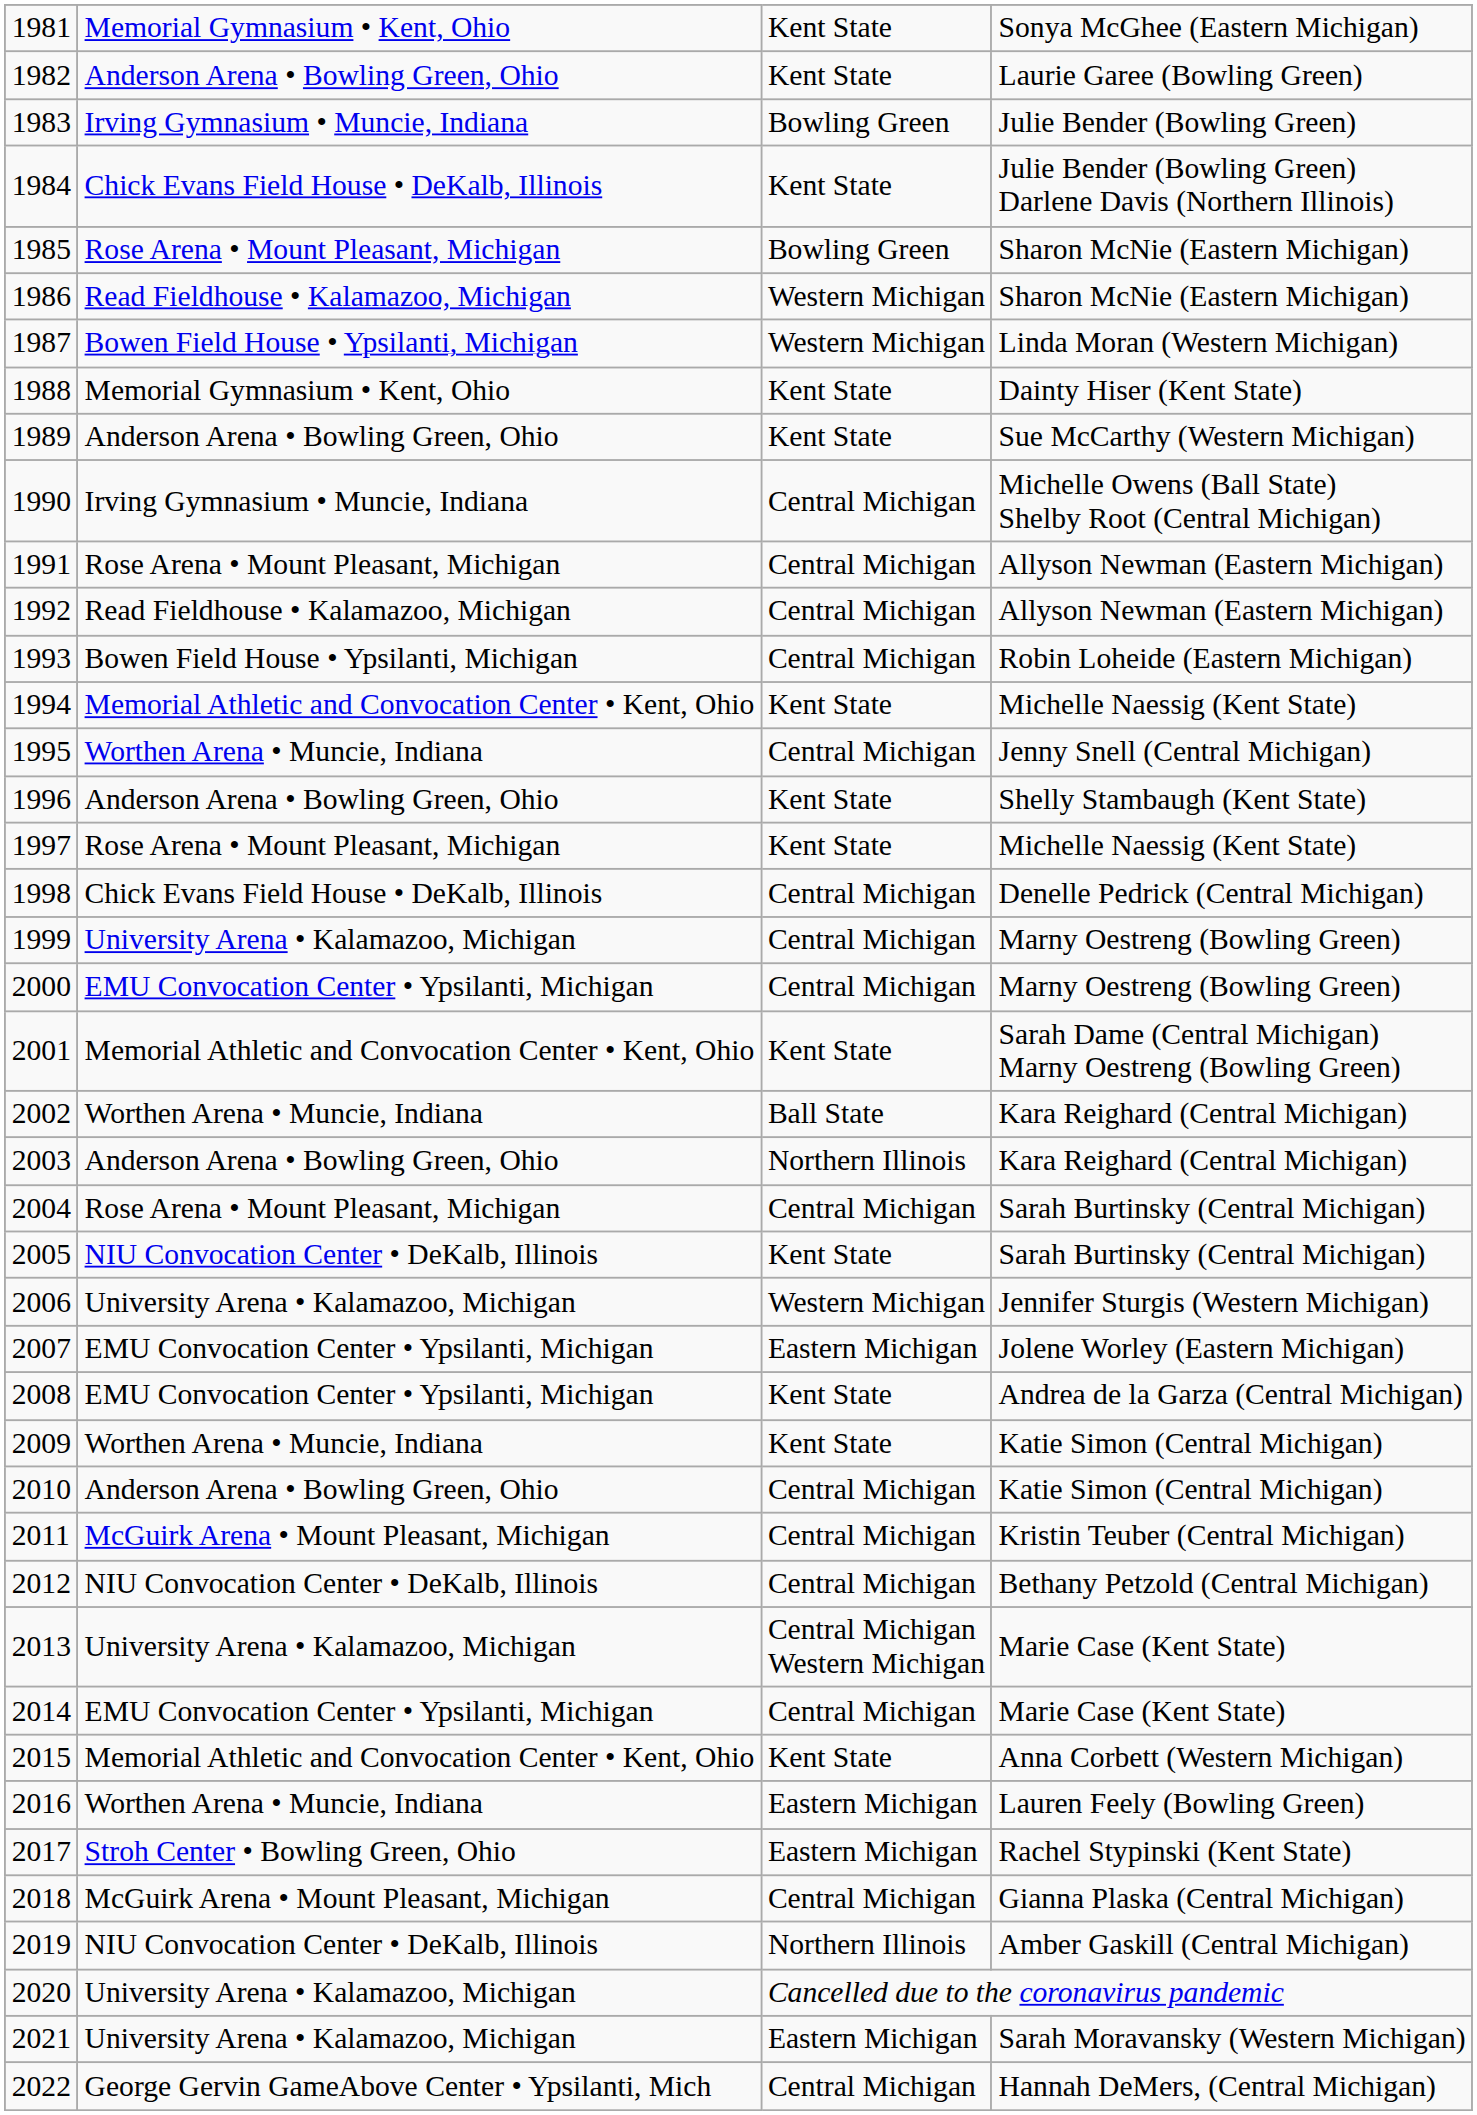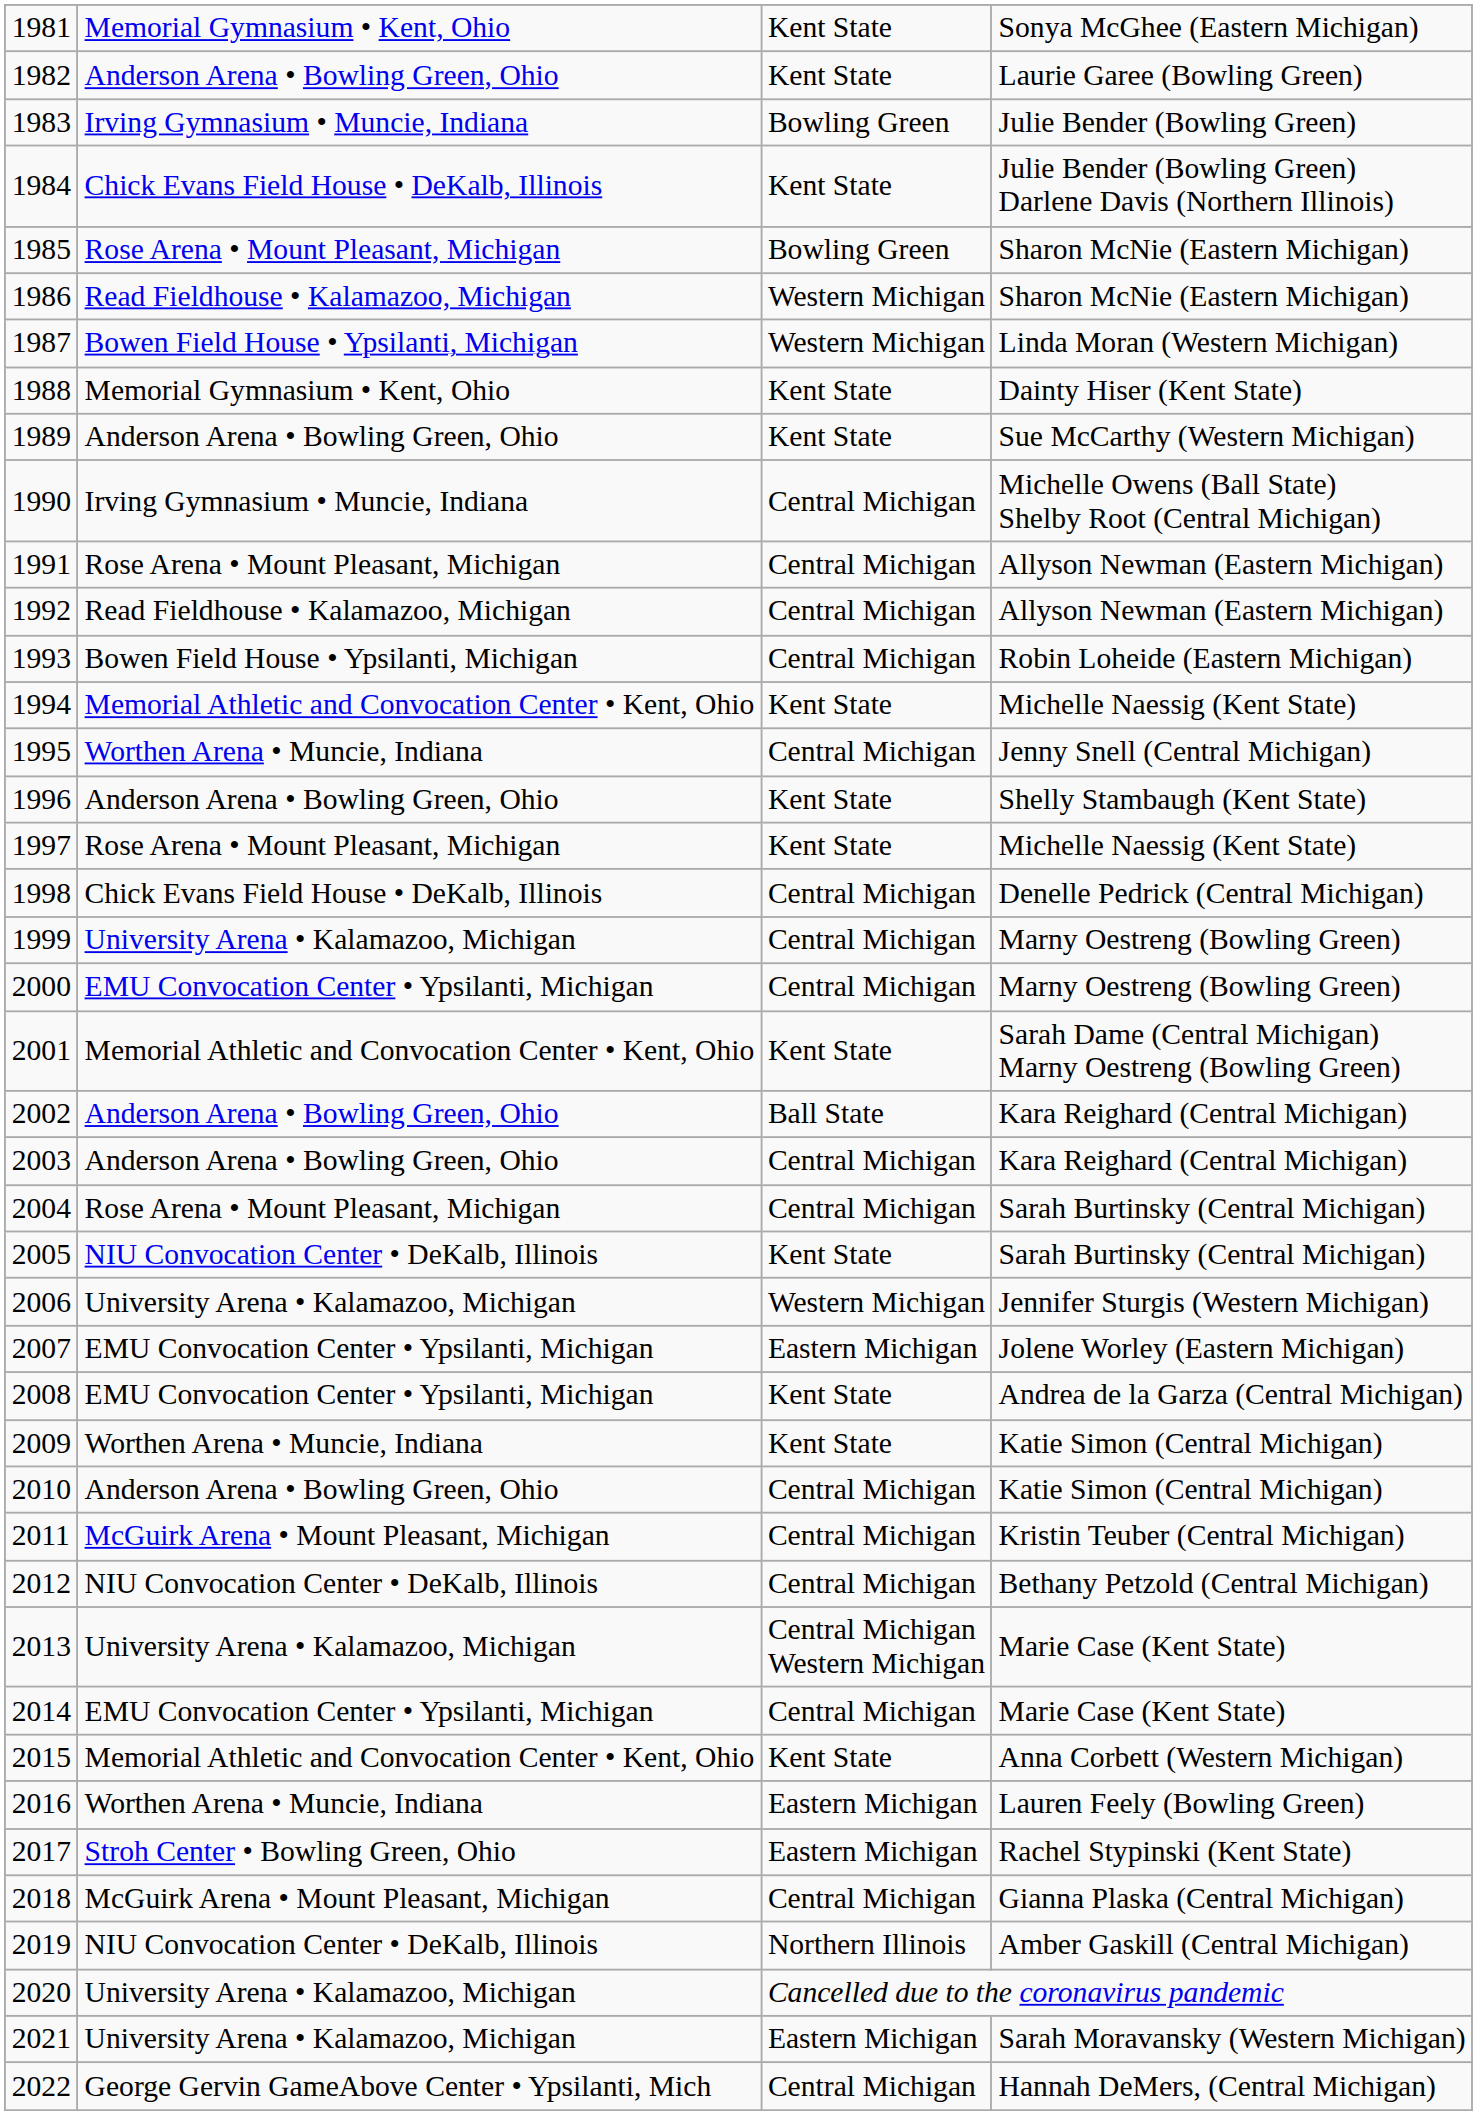 <table class="wikitable sortable">
 <tr>
 <td>1981</td>
 <td><a href='#'>Memorial Gymnasium</a> • <a href='#'>Kent, Ohio</a></td>
 <td>Kent State</td>
 <td>Sonya McGhee (Eastern Michigan)</td>
 </tr>
 <tr>
 <td>1982</td>
 <td><a href='#'>Anderson Arena</a> • <a href='#'>Bowling Green, Ohio</a></td>
 <td>Kent State</td>
 <td>Laurie Garee (Bowling Green)</td>
 </tr>
 <tr>
 <td>1983</td>
 <td><a href='#'>Irving Gymnasium</a> • <a href='#'>Muncie, Indiana</a></td>
 <td>Bowling Green</td>
 <td>Julie Bender (Bowling Green)</td>
 </tr>
 <tr>
 <td>1984</td>
 <td><a href='#'>Chick Evans Field House</a> • <a href='#'>DeKalb, Illinois</a></td>
 <td>Kent State</td>
 <td>Julie Bender (Bowling Green)<br>Darlene Davis (Northern Illinois)</td>
 </tr>
 <tr>
 <td>1985</td>
 <td><a href='#'>Rose Arena</a> • <a href='#'>Mount Pleasant, Michigan</a></td>
 <td>Bowling Green</td>
 <td>Sharon McNie (Eastern Michigan)</td>
 </tr>
 <tr>
 <td>1986</td>
 <td><a href='#'>Read Fieldhouse</a> • <a href='#'>Kalamazoo, Michigan</a></td>
 <td>Western Michigan</td>
 <td>Sharon McNie (Eastern Michigan)</td>
 </tr>
 <tr>
 <td>1987</td>
 <td><a href='#'>Bowen Field House</a> • <a href='#'>Ypsilanti, Michigan</a></td>
 <td>Western Michigan</td>
 <td>Linda Moran (Western Michigan)</td>
 </tr>
 <tr>
 <td>1988</td>
 <td>Memorial Gymnasium • Kent, Ohio</td>
 <td>Kent State</td>
 <td>Dainty Hiser (Kent State)</td>
 </tr>
 <tr>
 <td>1989</td>
 <td>Anderson Arena • Bowling Green, Ohio</td>
 <td>Kent State</td>
 <td>Sue McCarthy (Western Michigan)</td>
 </tr>
 <tr>
 <td>1990</td>
 <td>Irving Gymnasium • Muncie, Indiana</td>
 <td>Central Michigan</td>
 <td>Michelle Owens (Ball State)<br>Shelby Root (Central Michigan)</td>
 </tr>
 <tr>
 <td>1991</td>
 <td>Rose Arena • Mount Pleasant, Michigan</td>
 <td>Central Michigan</td>
 <td>Allyson Newman (Eastern Michigan)</td>
 </tr>
 <tr>
 <td>1992</td>
 <td>Read Fieldhouse • Kalamazoo, Michigan</td>
 <td>Central Michigan</td>
 <td>Allyson Newman (Eastern Michigan)</td>
 </tr>
 <tr>
 <td>1993</td>
 <td>Bowen Field House • Ypsilanti, Michigan</td>
 <td>Central Michigan</td>
 <td>Robin Loheide (Eastern Michigan)</td>
 </tr>
 <tr>
 <td>1994</td>
 <td><a href='#'>Memorial Athletic and Convocation Center</a> • Kent, Ohio</td>
 <td>Kent State</td>
 <td>Michelle Naessig (Kent State)</td>
 </tr>
 <tr>
 <td>1995</td>
 <td><a href='#'>Worthen Arena</a> • Muncie, Indiana</td>
 <td>Central Michigan</td>
 <td>Jenny Snell (Central Michigan)</td>
 </tr>
 <tr>
 <td>1996</td>
 <td>Anderson Arena • Bowling Green, Ohio</td>
 <td>Kent State</td>
 <td>Shelly Stambaugh (Kent State)</td>
 </tr>
 <tr>
 <td>1997</td>
 <td>Rose Arena • Mount Pleasant, Michigan</td>
 <td>Kent State</td>
 <td>Michelle Naessig (Kent State)</td>
 </tr>
 <tr>
 <td>1998</td>
 <td>Chick Evans Field House • DeKalb, Illinois</td>
 <td>Central Michigan</td>
 <td>Denelle Pedrick (Central Michigan)</td>
 </tr>
 <tr>
 <td>1999</td>
 <td><a href='#'>University Arena</a> • Kalamazoo, Michigan</td>
 <td>Central Michigan</td>
 <td>Marny Oestreng (Bowling Green)</td>
 </tr>
 <tr>
 <td>2000</td>
 <td><a href='#'>EMU Convocation Center</a> • Ypsilanti, Michigan</td>
 <td>Central Michigan</td>
 <td>Marny Oestreng (Bowling Green)</td>
 </tr>
 <tr>
 <td>2001</td>
 <td>Memorial Athletic and Convocation Center • Kent, Ohio</td>
 <td>Kent State</td>
 <td>Sarah Dame (Central Michigan)<br>Marny Oestreng (Bowling Green)</td>
 </tr>
 <tr>
 <td>2002</td>
-<td>Worthen Arena • Muncie, Indiana</td>
+<td><a href='#'>Anderson Arena</a> • <a href='#'>Bowling Green, Ohio</a></td>
 <td>Ball State</td>
 <td>Kara Reighard (Central Michigan)</td>
 </tr>
 <tr>
 <td>2003</td>
 <td>Anderson Arena • Bowling Green, Ohio</td>
-<td>Northern Illinois</td>
+<td>Central Michigan</td>
 <td>Kara Reighard (Central Michigan)</td>
 </tr>
 <tr>
 <td>2004</td>
 <td>Rose Arena • Mount Pleasant, Michigan</td>
 <td>Central Michigan</td>
 <td>Sarah Burtinsky (Central Michigan)</td>
 </tr>
 <tr>
 <td>2005</td>
 <td><a href='#'>NIU Convocation Center</a> • DeKalb, Illinois</td>
 <td>Kent State</td>
 <td>Sarah Burtinsky (Central Michigan)</td>
 </tr>
 <tr>
 <td>2006</td>
 <td>University Arena • Kalamazoo, Michigan</td>
 <td>Western Michigan</td>
 <td>Jennifer Sturgis (Western Michigan)</td>
 </tr>
 <tr>
 <td>2007</td>
 <td>EMU Convocation Center • Ypsilanti, Michigan</td>
 <td>Eastern Michigan</td>
 <td>Jolene Worley (Eastern Michigan)</td>
 </tr>
 <tr>
 <td>2008</td>
 <td>EMU Convocation Center • Ypsilanti, Michigan</td>
 <td>Kent State</td>
 <td>Andrea de la Garza (Central Michigan)</td>
 </tr>
 <tr>
 <td>2009</td>
 <td>Worthen Arena • Muncie, Indiana</td>
 <td>Kent State</td>
 <td>Katie Simon (Central Michigan)</td>
 </tr>
 <tr>
 <td>2010</td>
 <td>Anderson Arena • Bowling Green, Ohio</td>
 <td>Central Michigan</td>
 <td>Katie Simon (Central Michigan)</td>
 </tr>
 <tr>
 <td>2011</td>
 <td><a href='#'>McGuirk Arena</a> • Mount Pleasant, Michigan</td>
 <td>Central Michigan</td>
 <td>Kristin Teuber (Central Michigan)</td>
 </tr>
 <tr>
 <td>2012</td>
 <td>NIU Convocation Center • DeKalb, Illinois</td>
 <td>Central Michigan</td>
 <td>Bethany Petzold (Central Michigan)</td>
 </tr>
 <tr>
 <td>2013</td>
 <td>University Arena • Kalamazoo, Michigan</td>
 <td>Central Michigan<br>Western Michigan</td>
 <td>Marie Case (Kent State)</td>
 </tr>
 <tr>
 <td>2014</td>
 <td>EMU Convocation Center • Ypsilanti, Michigan</td>
 <td>Central Michigan</td>
 <td>Marie Case (Kent State)</td>
 </tr>
 <tr>
 <td>2015</td>
 <td>Memorial Athletic and Convocation Center • Kent, Ohio</td>
 <td>Kent State</td>
 <td>Anna Corbett (Western Michigan)</td>
 </tr>
 <tr>
 <td>2016</td>
 <td>Worthen Arena • Muncie, Indiana</td>
 <td>Eastern Michigan</td>
 <td>Lauren Feely (Bowling Green)</td>
 </tr>
 <tr>
 <td>2017</td>
 <td><a href='#'>Stroh Center</a> • Bowling Green, Ohio</td>
 <td>Eastern Michigan</td>
 <td>Rachel Stypinski (Kent State)</td>
 </tr>
 <tr>
 <td>2018</td>
 <td>McGuirk Arena • Mount Pleasant, Michigan</td>
 <td>Central Michigan</td>
 <td>Gianna Plaska (Central Michigan)</td>
 </tr>
 <tr>
 <td>2019</td>
 <td>NIU Convocation Center • DeKalb, Illinois</td>
 <td>Northern Illinois</td>
 <td>Amber Gaskill (Central Michigan)</td>
 </tr>
 <tr>
 <td>2020</td>
 <td>University Arena • Kalamazoo, Michigan</td>
 <td colspan=2><em>Cancelled due to the <a href='#'>coronavirus pandemic</a></em></td>
 </tr>
 <tr>
 <td>2021</td>
 <td>University Arena • Kalamazoo, Michigan</td>
 <td>Eastern Michigan</td>
 <td>Sarah Moravansky (Western Michigan)</td>
 </tr>
 <tr>
 <td>2022</td>
 <td>George Gervin GameAbove Center • Ypsilanti, Mich</td>
 <td>Central Michigan</td>
 <td>Hannah DeMers, (Central Michigan)</td>
 </tr>
 </table>
